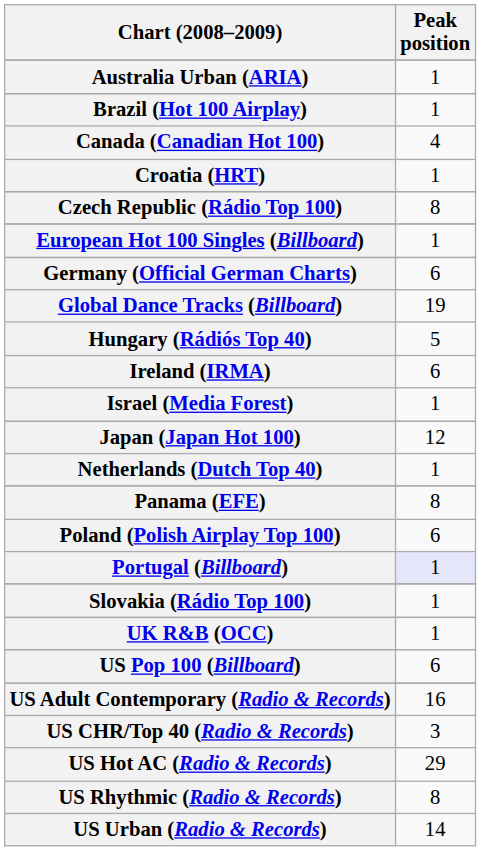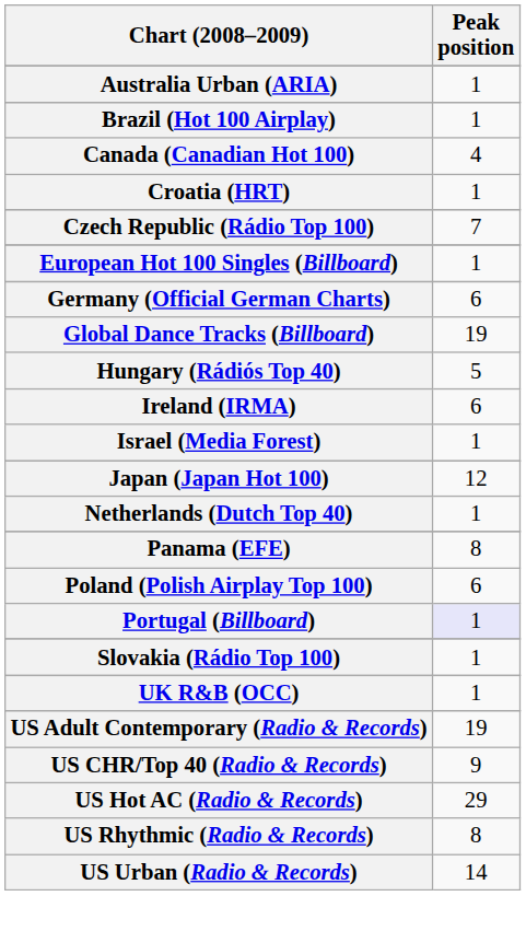 <table class="wikitable sortable plainrowheaders" style="text-align:center">
 <tr>
 <th scope="col">Chart (2008–2009)</th>
 <th scope="col">Peak<br>position</th>
 </tr>
 <tr>
 </tr>
 <tr>
 <th scope="row">Australia Urban (<a href='#'>ARIA</a>)</th>
 <td style="text-align:center;">1</td>
 </tr>
 <tr>
 </tr>
 <tr>
 </tr>
 <tr>
 </tr>
 <tr>
 <th scope="row">Brazil (<a href='#'>Hot 100 Airplay</a>)</th>
 <td style="text-align:center;">1</td>
 </tr>
 <tr>
 <th scope="row">Canada (<a href='#'>Canadian Hot 100</a>)</th>
 <td style="text-align:center;">4</td>
 </tr>
 <tr>
 <th scope="row">Croatia (<a href='#'>HRT</a>)</th>
 <td>1</td>
 </tr>
 <tr>
 </tr>
 <tr>
 </tr>
 <tr>
 </tr>
 <tr>
 <th scope="row">Czech Republic (<a href='#'>Rádio Top 100</a>)</th>
-<td style="text-align:center;">8</td>
+<td style="text-align:center;">7</td>
 </tr>
 <tr>
 </tr>
 <tr>
 <th scope="row"><a href='#'>European Hot 100 Singles</a> (<em><a href='#'>Billboard</a></em>)</th>
 <td style="text-align:center;">1</td>
 </tr>
 <tr>
 </tr>
 <tr>
 </tr>
 <tr>
 <th scope="row">Germany (<a href='#'>Official German Charts</a>)</th>
 <td style="text-align:center;">6</td>
 </tr>
 <tr>
 <th scope="row"><a href='#'>Global Dance Tracks</a> (<em><a href='#'>Billboard</a></em>)</th>
 <td style="text-align:center;">19</td>
 </tr>
 <tr>
 <th scope="row">Hungary (<a href='#'>Rádiós Top 40</a>)</th>
 <td style="text-align:center;">5</td>
 </tr>
 <tr>
 <th scope="row">Ireland (<a href='#'>IRMA</a>)</th>
 <td style="text-align:center;">6</td>
 </tr>
 <tr>
 <th scope="row">Israel (<a href='#'>Media Forest</a>)</th>
 <td align="center">1</td>
 </tr>
 <tr>
 </tr>
 <tr>
 <th scope="row">Japan (<a href='#'>Japan Hot 100</a>)</th>
 <td style="text-align:center;">12</td>
 </tr>
 <tr>
 <th scope="row">Netherlands (<a href='#'>Dutch Top 40</a>)</th>
 <td style="text-align:center;">1</td>
 </tr>
 <tr>
 </tr>
 <tr>
 </tr>
 <tr>
 </tr>
 <tr>
 <th scope="row">Panama (<a href='#'>EFE</a>)</th>
 <td style="text-align:center;">8</td>
 </tr>
 <tr>
 <th scope="row">Poland (<a href='#'>Polish Airplay Top 100</a>)</th>
 <td style="text-align:center;">6</td>
 </tr>
 <tr>
 <th scope="row"><a href='#'>Portugal</a> (<em><a href='#'>Billboard</a></em>)</th>
 <td style="background: lavender; text-align:center;">1</td>
 </tr>
 <tr>
 </tr>
 <tr>
 <th scope="row">Slovakia (<a href='#'>Rádio Top 100</a>)</th>
 <td style="text-align:center;">1</td>
 </tr>
 <tr>
 </tr>
 <tr>
 </tr>
 <tr>
 </tr>
 <tr>
 </tr>
 <tr>
 <th scope="row"><a href='#'>UK R&B</a> (<a href='#'>OCC</a>)</th>
 <td style="text-align:center;">1</td>
 </tr>
 <tr>
 </tr>
 <tr>
 </tr>
 <tr>
 </tr>
 <tr>
 </tr>
 <tr>
 </tr>
 <tr>
 </tr>
 <tr>
-<th scope="row">US <a href='#'>Pop 100</a> (<a href='#'><em>Billboard</em></a>)</th>
-<td style="text-align:center;">6</td>
-</tr>
-<tr>
 </tr>
 <tr>
 <th scope="row">US Adult Contemporary (<em><a href='#'>Radio & Records</a></em>)</th>
-<td style="text-align:center;">16</td>
+<td style="text-align:center;">19</td>
 </tr>
 <tr>
 <th scope="row">US CHR/Top 40 (<em><a href='#'>Radio & Records</a></em>)</th>
-<td style="text-align:center;">3</td>
+<td style="text-align:center;">9</td>
 </tr>
 <tr>
 <th scope="row">US Hot AC (<em><a href='#'>Radio & Records</a></em>)</th>
 <td style="text-align:center;">29</td>
 </tr>
 <tr>
 <th scope="row">US Rhythmic (<em><a href='#'>Radio & Records</a></em>)</th>
 <td style="text-align:center;">8</td>
 </tr>
 <tr>
 <th scope="row">US Urban (<em><a href='#'>Radio & Records</a></em>)</th>
 <td style="text-align:center;">14</td>
 </tr>
 </table>
